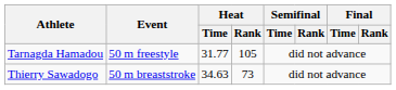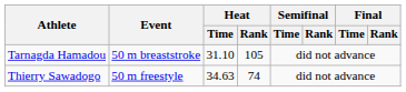 <table class=wikitable style="font-size:90%">
 <tr>
 <th rowspan="2">Athlete</th>
 <th rowspan="2">Event</th>
 <th colspan="2">Heat</th>
 <th colspan="2">Semifinal</th>
 <th colspan="2">Final</th>
 </tr>
 <tr style="font-size:95%">
 <th>Time</th>
 <th>Rank</th>
 <th>Time</th>
 <th>Rank</th>
 <th>Time</th>
 <th>Rank</th>
 </tr>
 <tr align=center>
 <td align=left><a href='#'>Tarnagda Hamadou</a></td>
-<td align=left><a href='#'>50 m freestyle</a></td>
-<td>31.77</td>
+<td align=left><a href='#'>50 m breaststroke</a></td>
+<td>31.10</td>
 <td>105</td>
 <td colspan=4>did not advance</td>
 </tr>
 <tr align=center>
 <td align=left><a href='#'>Thierry Sawadogo</a></td>
-<td align=left><a href='#'>50 m breaststroke</a></td>
+<td align=left><a href='#'>50 m freestyle</a></td>
 <td>34.63</td>
-<td>73</td>
+<td>74</td>
 <td colspan=4>did not advance</td>
 </tr>
 </table>
